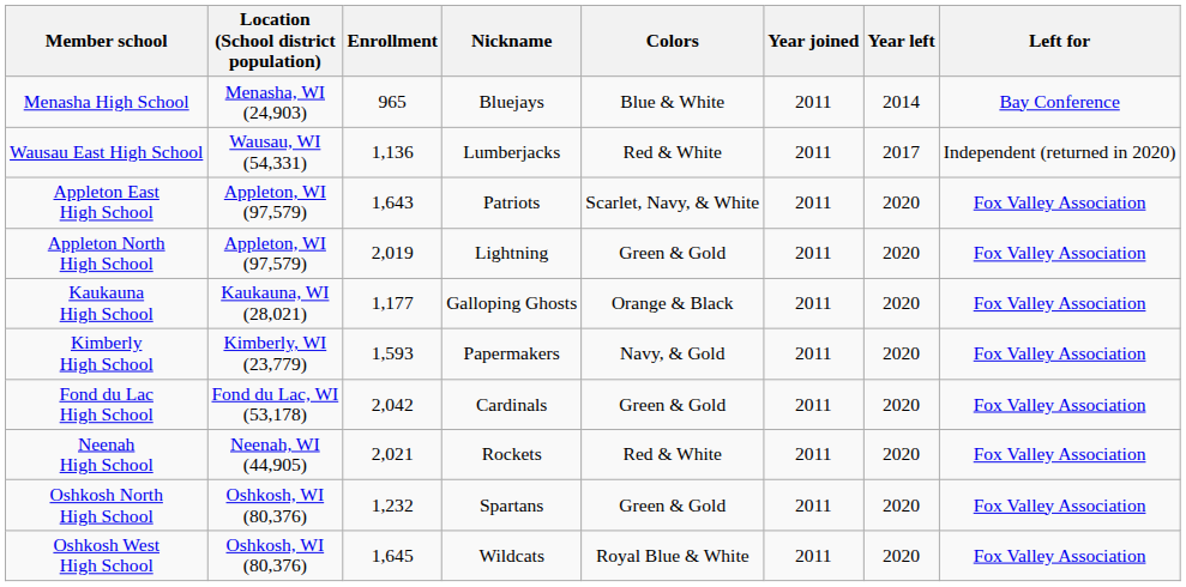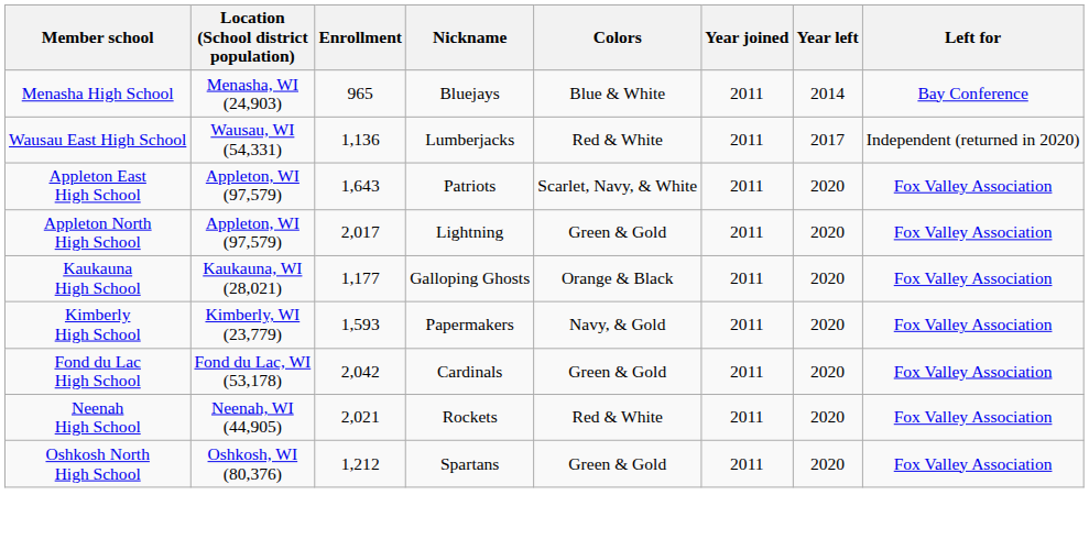 <table class="wikitable sortable" style="text-align: center;">
 <tr>
 <th>Member school</th>
 <th>Location<br>(School district<br>population)</th>
 <th>Enrollment</th>
 <th>Nickname</th>
 <th>Colors</th>
 <th>Year joined</th>
 <th>Year left</th>
 <th>Left for</th>
 </tr>
 <tr>
 <td><a href='#'>Menasha High School</a></td>
 <td><a href='#'>Menasha, WI</a><br>(24,903)</td>
 <td>965</td>
 <td>Bluejays</td>
 <td>Blue & White<br>  </td>
 <td>2011</td>
 <td>2014</td>
 <td><a href='#'>Bay Conference</a></td>
 </tr>
 <tr>
 <td><a href='#'>Wausau East High School</a></td>
 <td><a href='#'>Wausau, WI</a><br>(54,331)</td>
 <td>1,136</td>
 <td>Lumberjacks</td>
 <td>Red & White<br>  </td>
 <td>2011</td>
 <td>2017</td>
 <td>Independent (returned in 2020)</td>
 </tr>
 <tr>
 <td><a href='#'>Appleton East<br>High School</a></td>
 <td><a href='#'>Appleton, WI</a><br>(97,579)</td>
 <td>1,643</td>
 <td>Patriots</td>
 <td>Scarlet, Navy, & White<br>   </td>
 <td>2011</td>
 <td>2020</td>
 <td><a href='#'>Fox Valley Association</a></td>
 </tr>
 <tr>
 <td><a href='#'>Appleton North<br>High School</a></td>
 <td><a href='#'>Appleton, WI</a><br>(97,579)</td>
-<td>2,019</td>
+<td>2,017</td>
 <td>Lightning</td>
 <td>Green & Gold<br>  </td>
 <td>2011</td>
 <td>2020</td>
 <td><a href='#'>Fox Valley Association</a></td>
 </tr>
 <tr>
 <td><a href='#'>Kaukauna<br>High School</a></td>
 <td><a href='#'>Kaukauna, WI</a><br>(28,021)</td>
 <td>1,177</td>
 <td>Galloping Ghosts</td>
 <td>Orange & Black<br>  </td>
 <td>2011</td>
 <td>2020</td>
 <td><a href='#'>Fox Valley Association</a></td>
 </tr>
 <tr>
 <td><a href='#'>Kimberly<br>High School</a></td>
 <td><a href='#'>Kimberly, WI</a><br>(23,779)</td>
 <td>1,593</td>
 <td>Papermakers</td>
 <td>Navy, & Gold<br>  </td>
 <td>2011</td>
 <td>2020</td>
 <td><a href='#'>Fox Valley Association</a></td>
 </tr>
 <tr>
 <td><a href='#'>Fond du Lac<br>High School</a></td>
 <td><a href='#'>Fond du Lac, WI</a><br>(53,178)</td>
 <td>2,042</td>
 <td>Cardinals</td>
 <td>Green & Gold<br>  </td>
 <td>2011</td>
 <td>2020</td>
 <td><a href='#'>Fox Valley Association</a></td>
 </tr>
 <tr>
 <td><a href='#'>Neenah<br>High School</a></td>
 <td><a href='#'>Neenah, WI</a><br>(44,905)</td>
 <td>2,021</td>
 <td>Rockets</td>
 <td>Red & White<br>  </td>
 <td>2011</td>
 <td>2020</td>
 <td><a href='#'>Fox Valley Association</a></td>
 </tr>
 <tr>
 <td><a href='#'>Oshkosh North<br>High School</a></td>
 <td><a href='#'>Oshkosh, WI</a><br>(80,376)</td>
-<td>1,232</td>
+<td>1,212</td>
 <td>Spartans</td>
 <td>Green & Gold<br>  </td>
 <td>2011</td>
 <td>2020</td>
 <td><a href='#'>Fox Valley Association</a></td>
 </tr>
-<tr>
-<td><a href='#'>Oshkosh West<br>High School</a></td>
-<td><a href='#'>Oshkosh, WI</a><br>(80,376)</td>
-<td>1,645</td>
-<td>Wildcats</td>
-<td>Royal Blue & White<br>  </td>
-<td>2011</td>
-<td>2020</td>
-<td><a href='#'>Fox Valley Association</a></td>
-</tr>
 </table>
